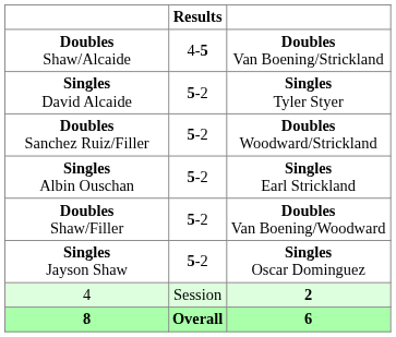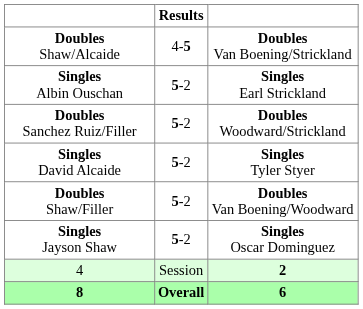 <table style="border-collapse: collapse;" cellpadding="3" border="1">
 <tr>
 <th width="160"></th>
 <th>Results</th>
 <th width="160"></th>
 </tr>
 <tr>
 <td align="center"><strong>Doubles</strong><br>Shaw/Alcaide</td>
 <td align="center">4-<strong>5</strong></td>
 <td align="center"><strong>Doubles</strong><br>Van Boening/Strickland</td>
 </tr>
 <tr>
-<td align="center"><strong>Singles</strong><br>David Alcaide</td>
+<td align="center"><strong>Singles</strong><br>Albin Ouschan</td>
 <td align="center"><strong>5</strong>-2</td>
-<td align="center"><strong>Singles</strong><br>Tyler Styer</td>
+<td align="center"><strong>Singles</strong><br>Earl Strickland</td>
 </tr>
 <tr>
 <td align="center"><strong>Doubles</strong><br>Sanchez Ruiz/Filler</td>
 <td align="center"><strong>5</strong>-2</td>
 <td align="center"><strong>Doubles</strong><br>Woodward/Strickland</td>
 </tr>
 <tr>
-<td align="center"><strong>Singles</strong><br>Albin Ouschan</td>
+<td align="center"><strong>Singles</strong><br>David Alcaide</td>
 <td align="center"><strong>5</strong>-2</td>
-<td align="center"><strong>Singles</strong><br>Earl Strickland</td>
+<td align="center"><strong>Singles</strong><br>Tyler Styer</td>
 </tr>
 <tr>
 <td align="center"><strong>Doubles</strong><br>Shaw/Filler</td>
 <td align="center"><strong>5</strong>-2</td>
 <td align="center"><strong>Doubles</strong><br>Van Boening/Woodward</td>
 </tr>
 <tr>
 <td align="center"><strong>Singles</strong><br>Jayson Shaw</td>
 <td align="center"><strong>5</strong>-2</td>
 <td align="center"><strong>Singles</strong><br>Oscar Dominguez</td>
 </tr>
 <tr bgcolor="#ddffdd">
 <td align="center">4</td>
 <td align="center">Session</td>
 <td align="center"><strong>2</strong></td>
 </tr>
 <tr bgcolor="#aaffaa">
 <th align="center">8</th>
 <th align="center">Overall</th>
 <th align="center">6</th>
 </tr>
 </table>
